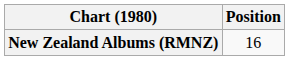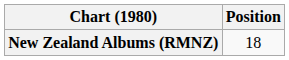 <table class="wikitable plainrowheaders" style="text-align:center">
 <tr>
 <th scope="col">Chart (1980)</th>
 <th scope="col">Position</th>
 </tr>
 <tr>
 <th scope="row">New Zealand Albums (RMNZ)</th>
-<td>16</td>
+<td>18</td>
 </tr>
 <tr>
 </tr>
 </table>
